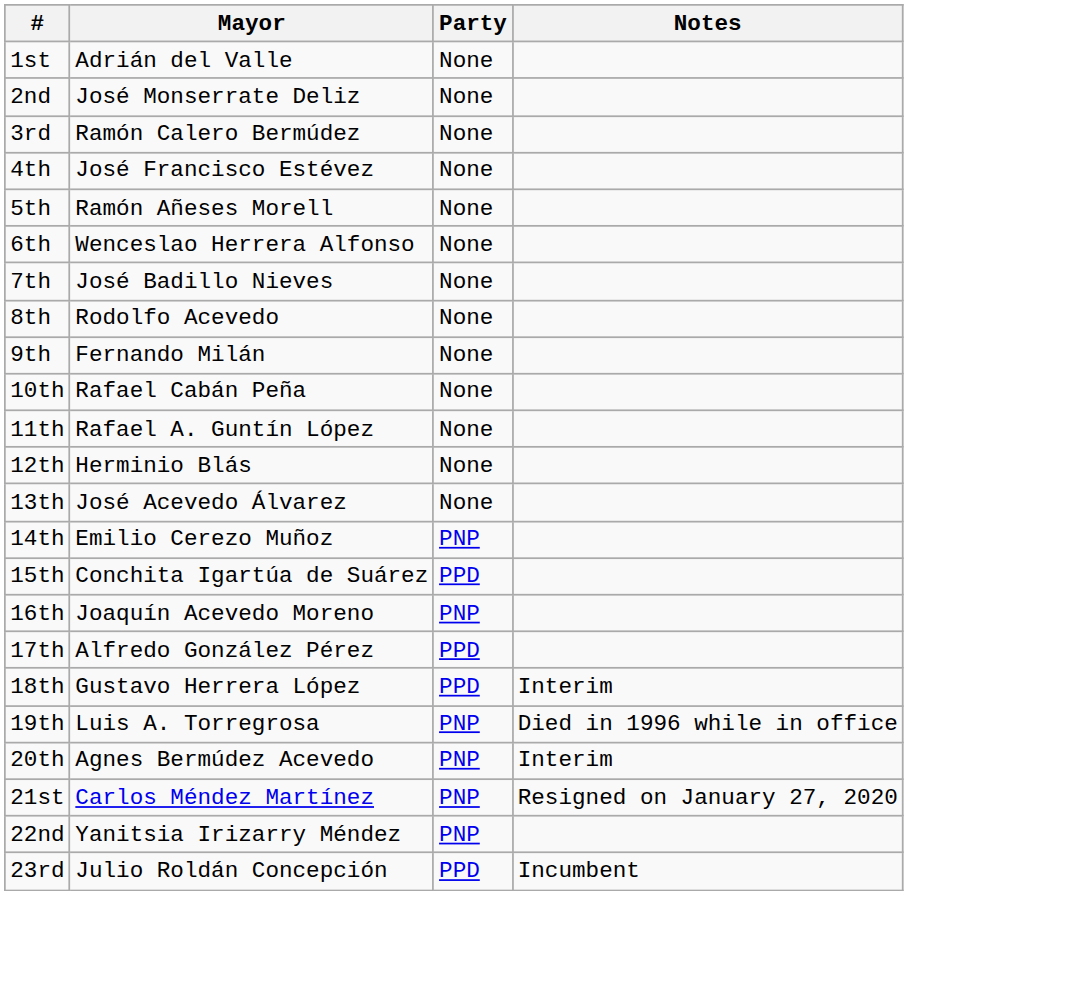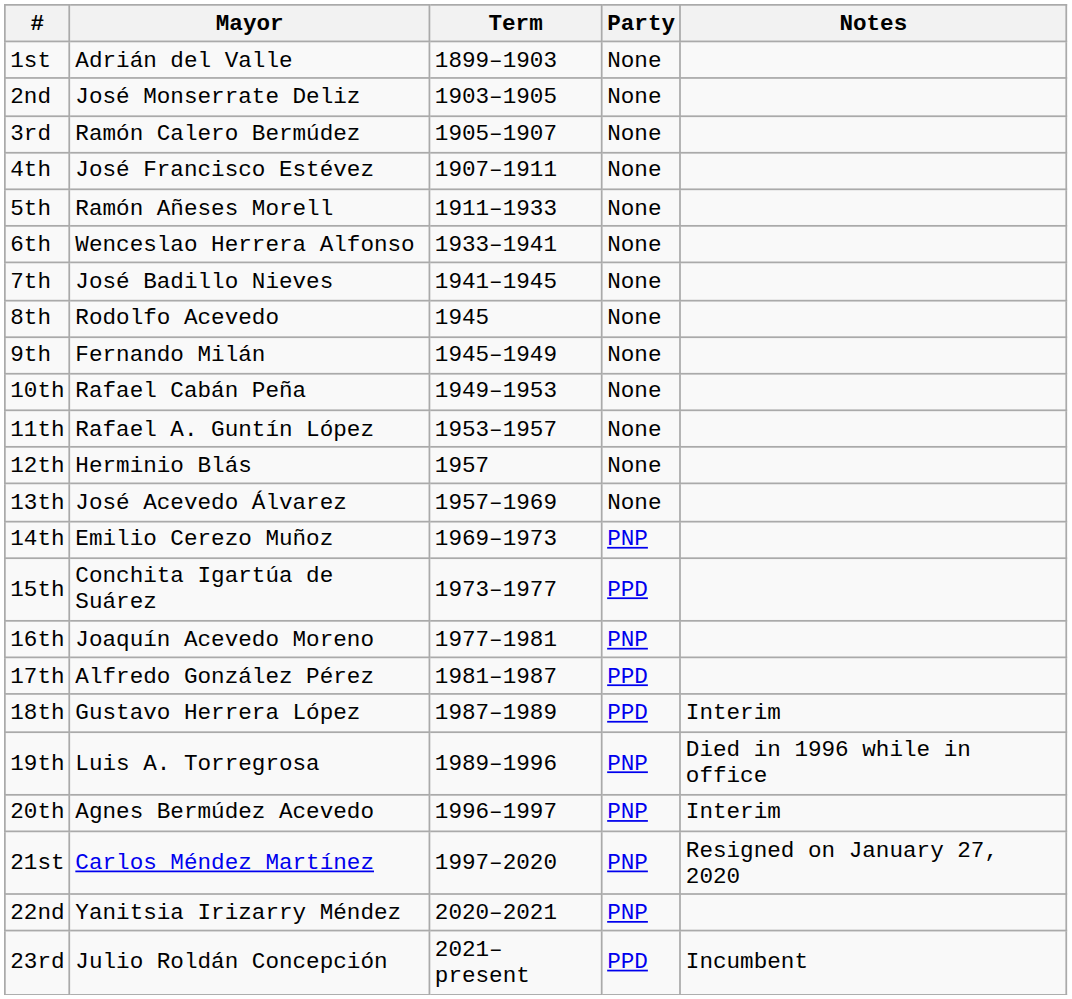 <table class="wikitable">
 <tr>
 <th>#</th>
 <th>Mayor</th>
+<th>Term</th>
 <th>Party</th>
 <th>Notes</th>
 </tr>
 <tr>
 <td>1st</td>
 <td>Adrián del Valle</td>
+<td>1899–1903</td>
 <td>None</td>
 <td></td>
 </tr>
 <tr>
 <td>2nd</td>
 <td>José Monserrate Deliz</td>
+<td>1903–1905</td>
 <td>None</td>
 <td></td>
 </tr>
 <tr>
 <td>3rd</td>
 <td>Ramón Calero Bermúdez</td>
+<td>1905–1907</td>
 <td>None</td>
 <td></td>
 </tr>
 <tr>
 <td>4th</td>
 <td>José Francisco Estévez</td>
+<td>1907–1911</td>
 <td>None</td>
 <td></td>
 </tr>
 <tr>
 <td>5th</td>
 <td>Ramón Añeses Morell</td>
+<td>1911–1933</td>
 <td>None</td>
 <td></td>
 </tr>
 <tr>
 <td>6th</td>
 <td>Wenceslao Herrera Alfonso</td>
+<td>1933–1941</td>
 <td>None</td>
 <td></td>
 </tr>
 <tr>
 <td>7th</td>
 <td>José Badillo Nieves</td>
+<td>1941–1945</td>
 <td>None</td>
 <td></td>
 </tr>
 <tr>
 <td>8th</td>
 <td>Rodolfo Acevedo</td>
+<td>1945</td>
 <td>None</td>
 <td></td>
 </tr>
 <tr>
 <td>9th</td>
 <td>Fernando Milán</td>
+<td>1945–1949</td>
 <td>None</td>
 <td></td>
 </tr>
 <tr>
 <td>10th</td>
 <td>Rafael Cabán Peña</td>
+<td>1949–1953</td>
 <td>None</td>
 <td></td>
 </tr>
 <tr>
 <td>11th</td>
 <td>Rafael A. Guntín López</td>
+<td>1953–1957</td>
 <td>None</td>
 <td></td>
 </tr>
 <tr>
 <td>12th</td>
 <td>Herminio Blás</td>
+<td>1957</td>
 <td>None</td>
 <td></td>
 </tr>
 <tr>
 <td>13th</td>
 <td>José Acevedo Álvarez</td>
+<td>1957–1969</td>
 <td>None</td>
 <td></td>
 </tr>
 <tr>
 <td>14th</td>
 <td>Emilio Cerezo Muñoz</td>
+<td>1969–1973</td>
 <td><a href='#'>PNP</a></td>
 <td></td>
 </tr>
 <tr>
 <td>15th</td>
 <td>Conchita Igartúa de Suárez</td>
+<td>1973–1977</td>
 <td><a href='#'>PPD</a></td>
 <td></td>
 </tr>
 <tr>
 <td>16th</td>
 <td>Joaquín Acevedo Moreno</td>
+<td>1977–1981</td>
 <td><a href='#'>PNP</a></td>
 <td></td>
 </tr>
 <tr>
 <td>17th</td>
 <td>Alfredo González Pérez</td>
+<td>1981–1987</td>
 <td><a href='#'>PPD</a></td>
 <td></td>
 </tr>
 <tr>
 <td>18th</td>
 <td>Gustavo Herrera López</td>
+<td>1987–1989</td>
 <td><a href='#'>PPD</a></td>
 <td>Interim</td>
 </tr>
 <tr>
 <td>19th</td>
 <td>Luis A. Torregrosa</td>
+<td>1989–1996</td>
 <td><a href='#'>PNP</a></td>
 <td>Died in 1996 while in office</td>
 </tr>
 <tr>
 <td>20th</td>
 <td>Agnes Bermúdez Acevedo</td>
+<td>1996–1997</td>
 <td><a href='#'>PNP</a></td>
 <td>Interim</td>
 </tr>
 <tr>
 <td>21st</td>
 <td><a href='#'>Carlos Méndez Martínez</a></td>
+<td>1997–2020</td>
 <td><a href='#'>PNP</a></td>
 <td>Resigned on January 27, 2020</td>
 </tr>
 <tr>
 <td>22nd</td>
 <td>Yanitsia Irizarry Méndez</td>
+<td>2020–2021</td>
 <td><a href='#'>PNP</a></td>
 <td></td>
 </tr>
 <tr>
 <td>23rd</td>
 <td>Julio Roldán Concepción</td>
+<td>2021–present</td>
 <td><a href='#'>PPD</a></td>
 <td>Incumbent</td>
 </tr>
 </table>
